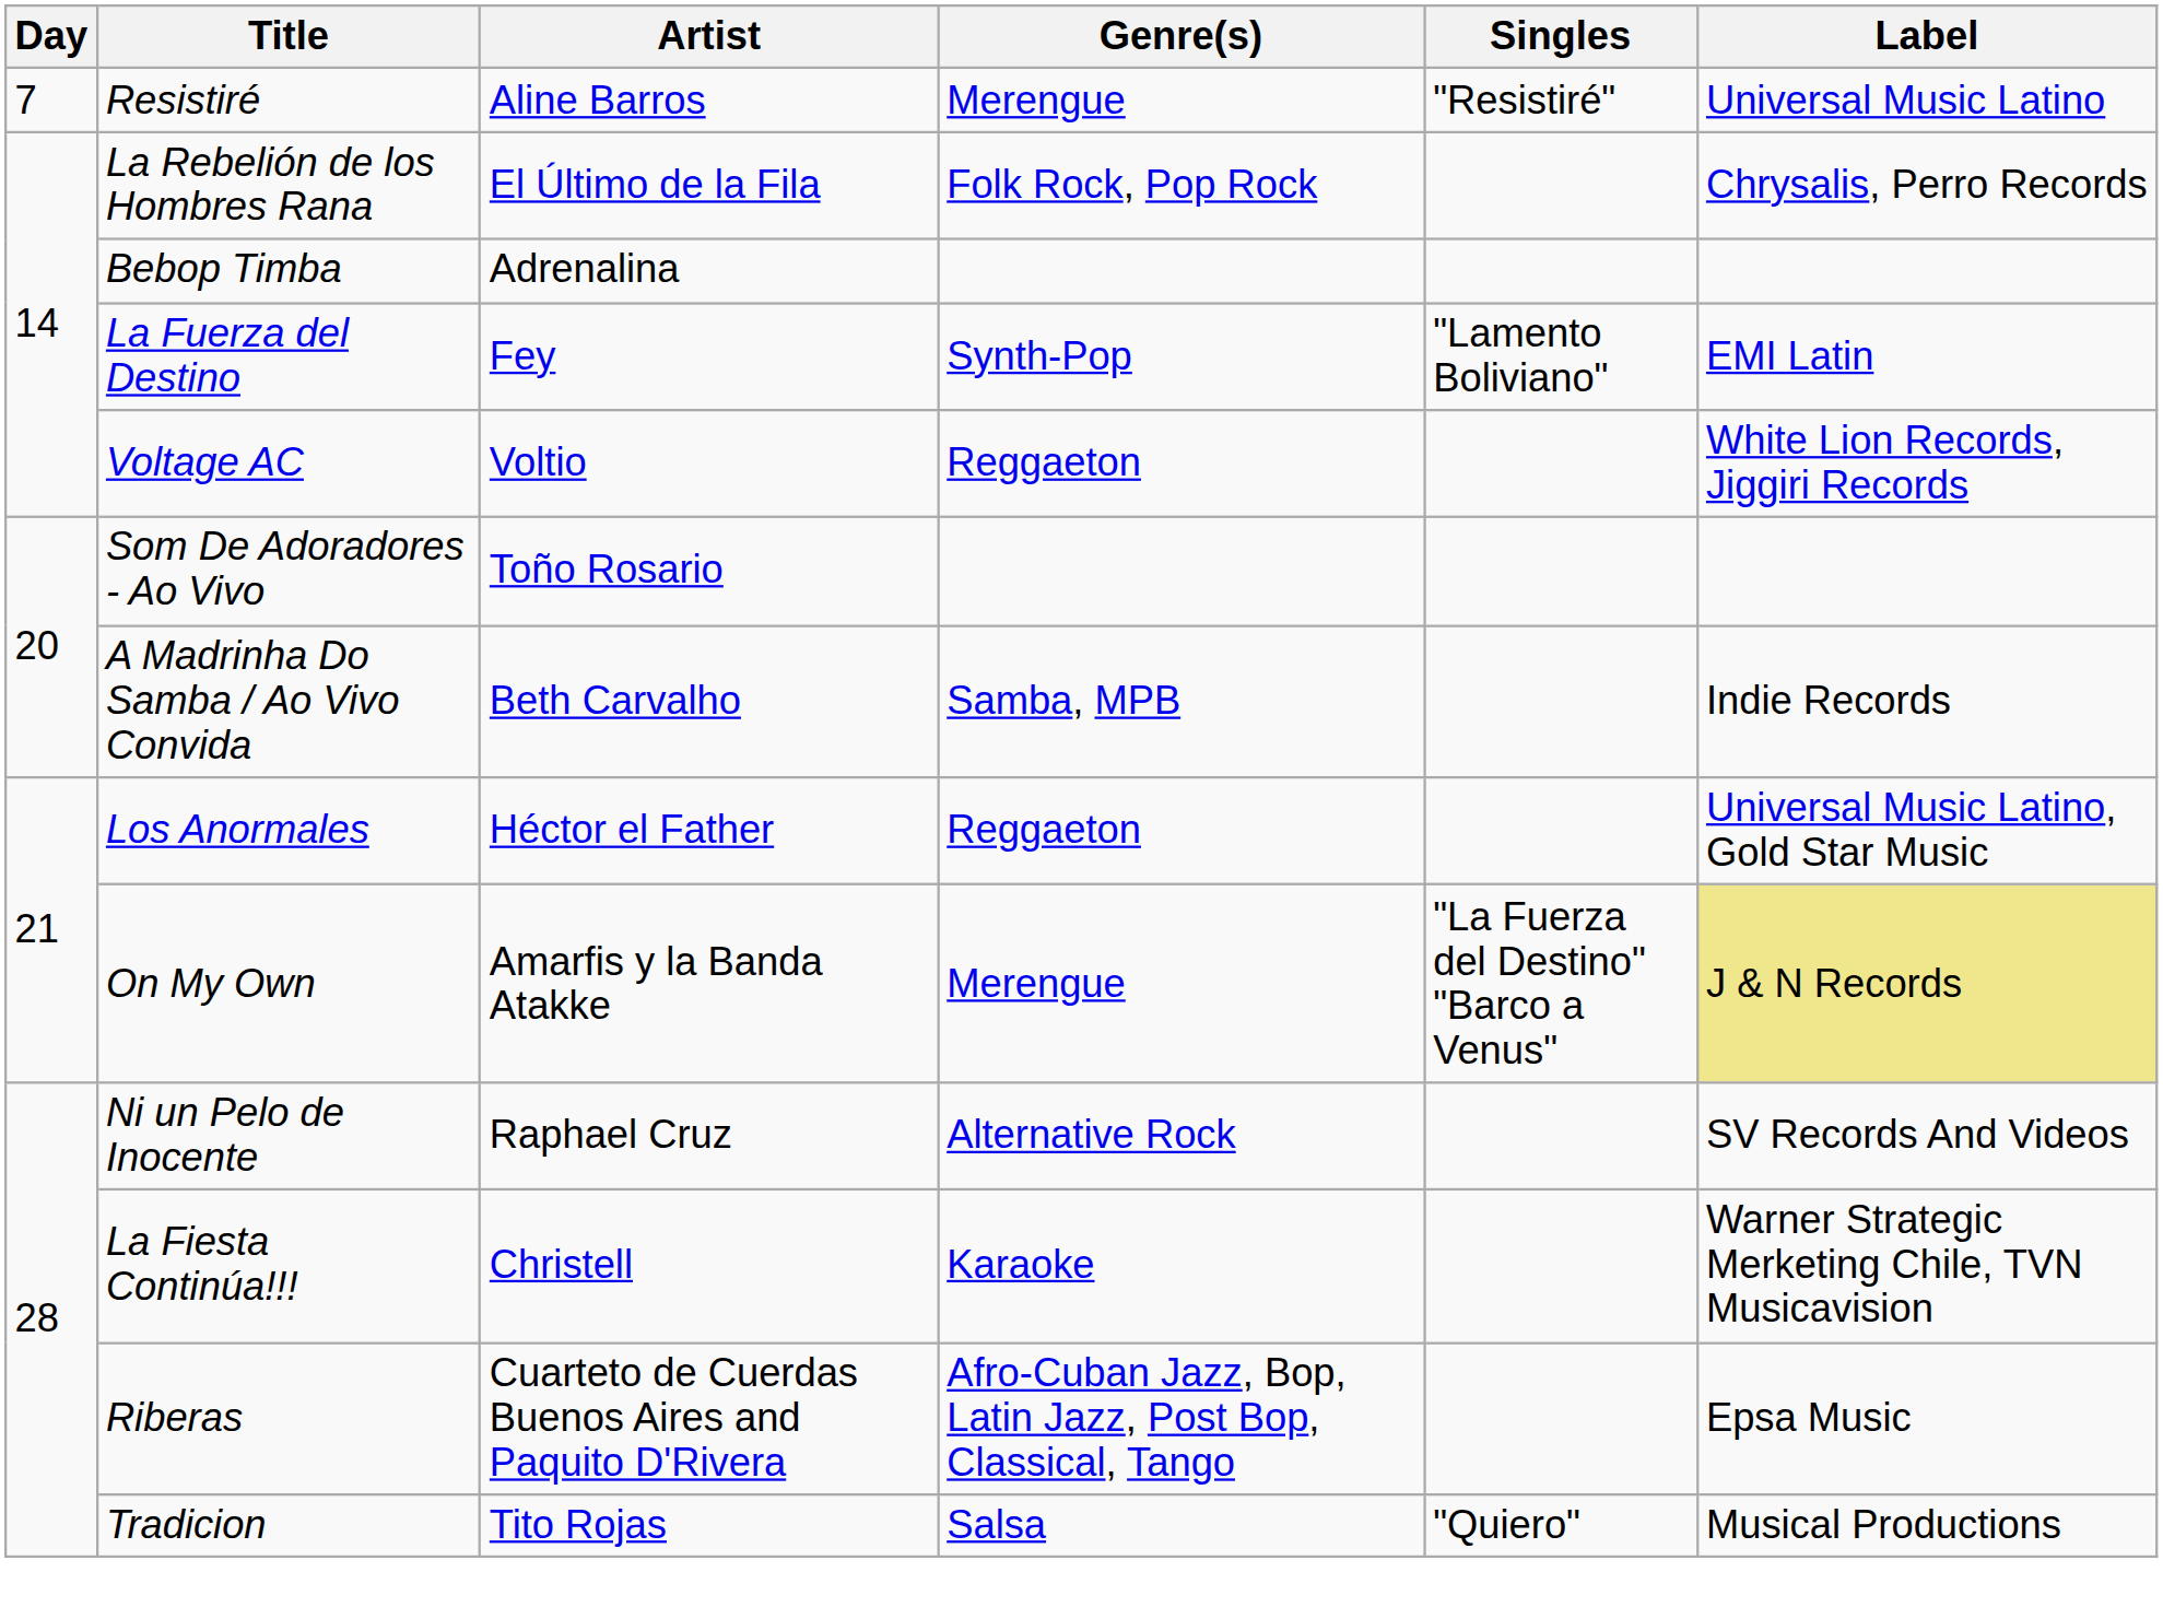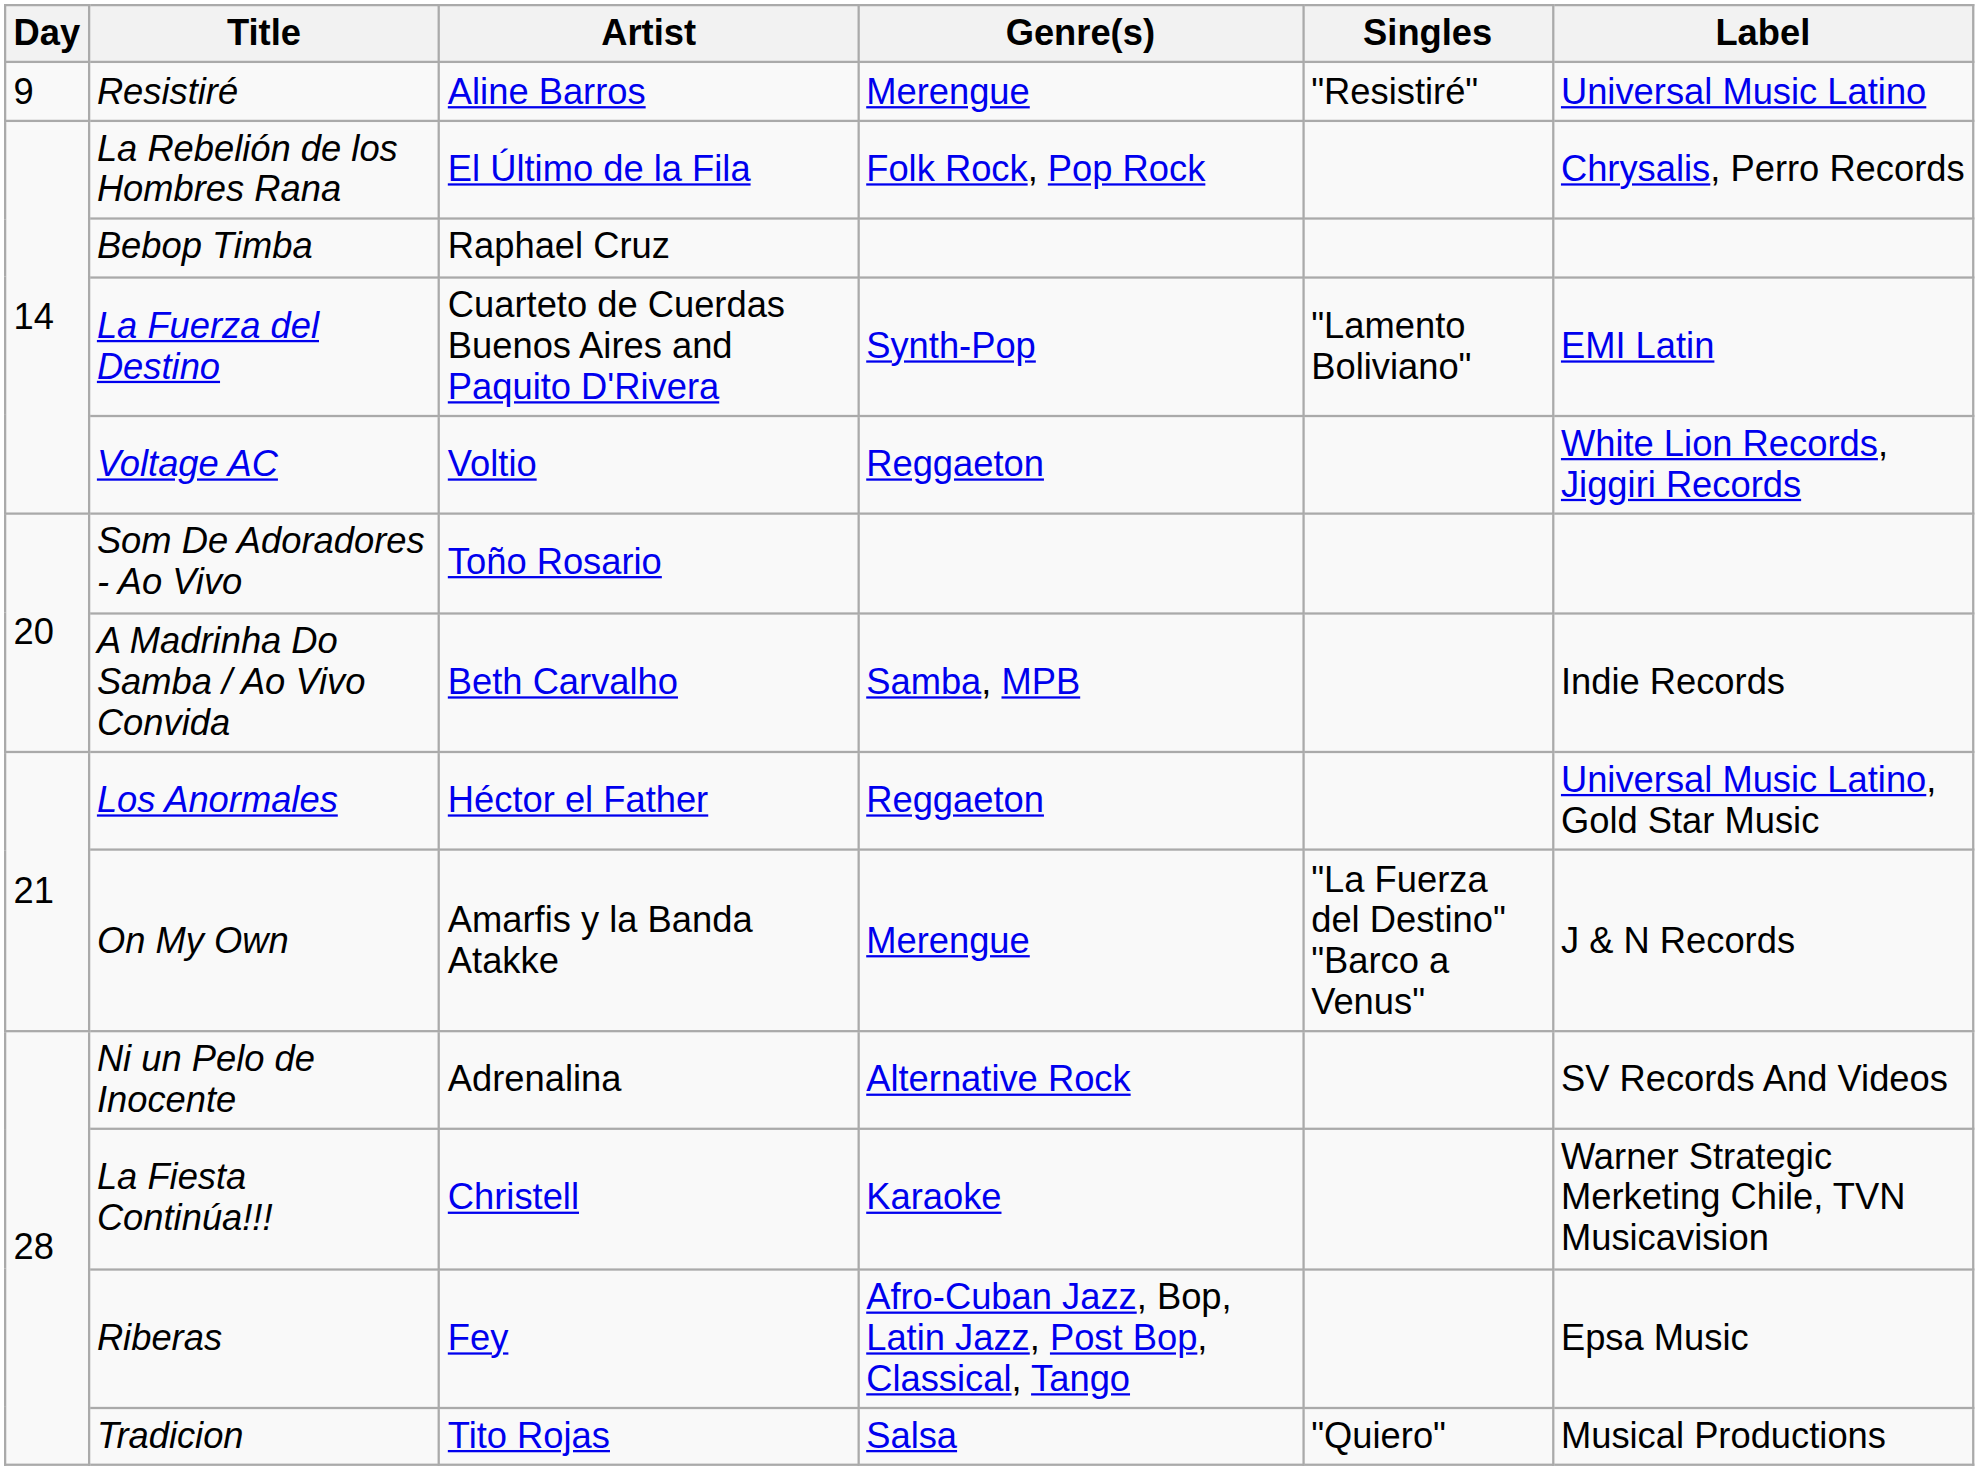 <table class="wikitable sortable" style="text-align: left;">
 <tr>
 <th>Day</th>
 <th>Title</th>
 <th>Artist</th>
 <th>Genre(s)</th>
 <th>Singles</th>
 <th>Label</th>
 </tr>
 <tr>
-<td>7</td>
+<td>9</td>
 <td><em>Resistiré</em></td>
 <td><a href='#'>Aline Barros</a></td>
 <td><a href='#'>Merengue</a></td>
 <td>"Resistiré"</td>
 <td><a href='#'>Universal Music Latino</a></td>
 </tr>
 <tr>
 <td rowspan="4">14</td>
 <td><em>La Rebelión de los Hombres Rana</em></td>
 <td><a href='#'>El Último de la Fila</a></td>
 <td><a href='#'>Folk Rock</a>, <a href='#'>Pop Rock</a></td>
 <td></td>
 <td><a href='#'>Chrysalis</a>, Perro Records</td>
 </tr>
 <tr>
 <td><em>Bebop Timba</em></td>
-<td>Adrenalina</td>
+<td>Raphael Cruz</td>
 <td></td>
 <td></td>
 <td></td>
 </tr>
 <tr>
 <td><em><a href='#'>La Fuerza del Destino</a></em></td>
-<td><a href='#'>Fey</a></td>
+<td>Cuarteto de Cuerdas Buenos Aires and <a href='#'>Paquito D'Rivera</a></td>
 <td><a href='#'>Synth-Pop</a></td>
 <td>"Lamento Boliviano"</td>
 <td><a href='#'>EMI Latin</a></td>
 </tr>
 <tr>
 <td><em><a href='#'>Voltage AC</a></em></td>
 <td><a href='#'>Voltio</a></td>
 <td><a href='#'>Reggaeton</a></td>
 <td></td>
 <td><a href='#'>White Lion Records</a>, <a href='#'>Jiggiri Records</a></td>
 </tr>
 <tr>
 <td rowspan="2">20</td>
 <td><em>Som De Adoradores - Ao Vivo</em></td>
 <td><a href='#'>Toño Rosario</a></td>
 <td></td>
 <td></td>
 <td></td>
 </tr>
 <tr>
 <td><em>A Madrinha Do Samba / Ao Vivo Convida</em></td>
 <td><a href='#'>Beth Carvalho</a></td>
 <td><a href='#'>Samba</a>, <a href='#'>MPB</a></td>
 <td></td>
 <td>Indie Records</td>
 </tr>
 <tr>
 <td rowspan="2">21</td>
 <td><em><a href='#'>Los Anormales</a></em></td>
 <td><a href='#'>Héctor el Father</a></td>
 <td><a href='#'>Reggaeton</a></td>
 <td></td>
 <td><a href='#'>Universal Music Latino</a>, Gold Star Music</td>
 </tr>
 <tr>
 <td><em>On My Own</em></td>
 <td>Amarfis y la Banda Atakke</td>
 <td><a href='#'>Merengue</a></td>
 <td>"La Fuerza del Destino"<br>"Barco a Venus"</td>
-<td style="background: khaki;">J & N Records</td>
+<td>J & N Records</td>
 </tr>
 <tr>
 <td rowspan="4">28</td>
 <td><em>Ni un Pelo de Inocente</em></td>
-<td>Raphael Cruz</td>
+<td>Adrenalina</td>
 <td><a href='#'>Alternative Rock</a></td>
 <td></td>
 <td>SV Records And Videos</td>
 </tr>
 <tr>
 <td><em>La Fiesta Continúa!!!</em></td>
 <td><a href='#'>Christell</a></td>
 <td><a href='#'>Karaoke</a></td>
 <td></td>
 <td>Warner Strategic Merketing Chile, TVN Musicavision</td>
 </tr>
 <tr>
 <td><em>Riberas</em></td>
-<td>Cuarteto de Cuerdas Buenos Aires and <a href='#'>Paquito D'Rivera</a></td>
+<td><a href='#'>Fey</a></td>
 <td><a href='#'>Afro-Cuban Jazz</a>, Bop, <a href='#'>Latin Jazz</a>, <a href='#'>Post Bop</a>, <a href='#'>Classical</a>, <a href='#'>Tango</a></td>
 <td></td>
 <td>Epsa Music</td>
 </tr>
 <tr>
 <td><em>Tradicion</em></td>
 <td><a href='#'>Tito Rojas</a></td>
 <td><a href='#'>Salsa</a></td>
 <td>"Quiero"</td>
 <td>Musical Productions</td>
 </tr>
 </table>
